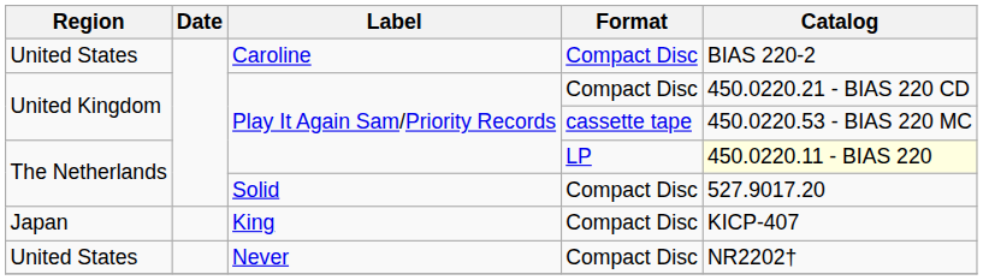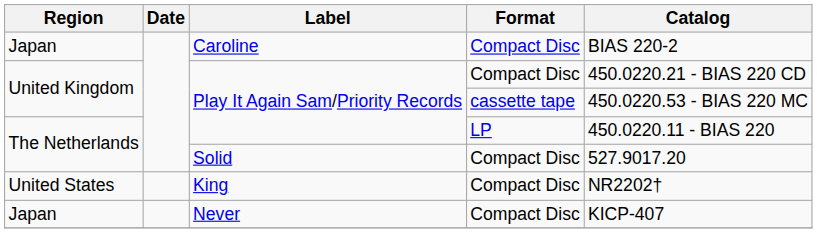 <table class="wikitable">
 <tr>
 <th>Region</th>
 <th>Date</th>
 <th>Label</th>
 <th>Format</th>
 <th>Catalog</th>
 </tr>
 <tr>
-<td>United States</td>
+<td>Japan</td>
 <td rowspan="5"></td>
 <td><a href='#'>Caroline</a></td>
 <td><a href='#'>Compact Disc</a></td>
 <td>BIAS 220-2</td>
 </tr>
 <tr>
 <td rowspan="2">United Kingdom</td>
 <td rowspan="3"><a href='#'>Play It Again Sam</a>/<a href='#'>Priority Records</a></td>
 <td>Compact Disc</td>
 <td>450.0220.21 - BIAS 220 CD</td>
 </tr>
 <tr>
 <td><a href='#'>cassette tape</a></td>
 <td>450.0220.53 - BIAS 220 MC</td>
 </tr>
 <tr>
 <td rowspan="2">The Netherlands</td>
 <td><a href='#'>LP</a></td>
-<td style="background: lightyellow;">450.0220.11 - BIAS 220</td>
+<td>450.0220.11 - BIAS 220</td>
 </tr>
 <tr>
 <td><a href='#'>Solid</a></td>
 <td>Compact Disc</td>
 <td>527.9017.20</td>
 </tr>
 <tr>
+<td>United States</td>
+<td></td>
+<td><a href='#'>King</a></td>
+<td>Compact Disc</td>
+<td>NR2202†</td>
+</tr>
+<tr>
 <td>Japan</td>
 <td></td>
-<td><a href='#'>King</a></td>
+<td><a href='#'>Never</a></td>
 <td>Compact Disc</td>
 <td>KICP-407</td>
 </tr>
 <tr>
-<td>United States</td>
-<td></td>
-<td><a href='#'>Never</a></td>
-<td>Compact Disc</td>
-<td>NR2202†</td>
-</tr>
-<tr>
 </tr>
 </table>
